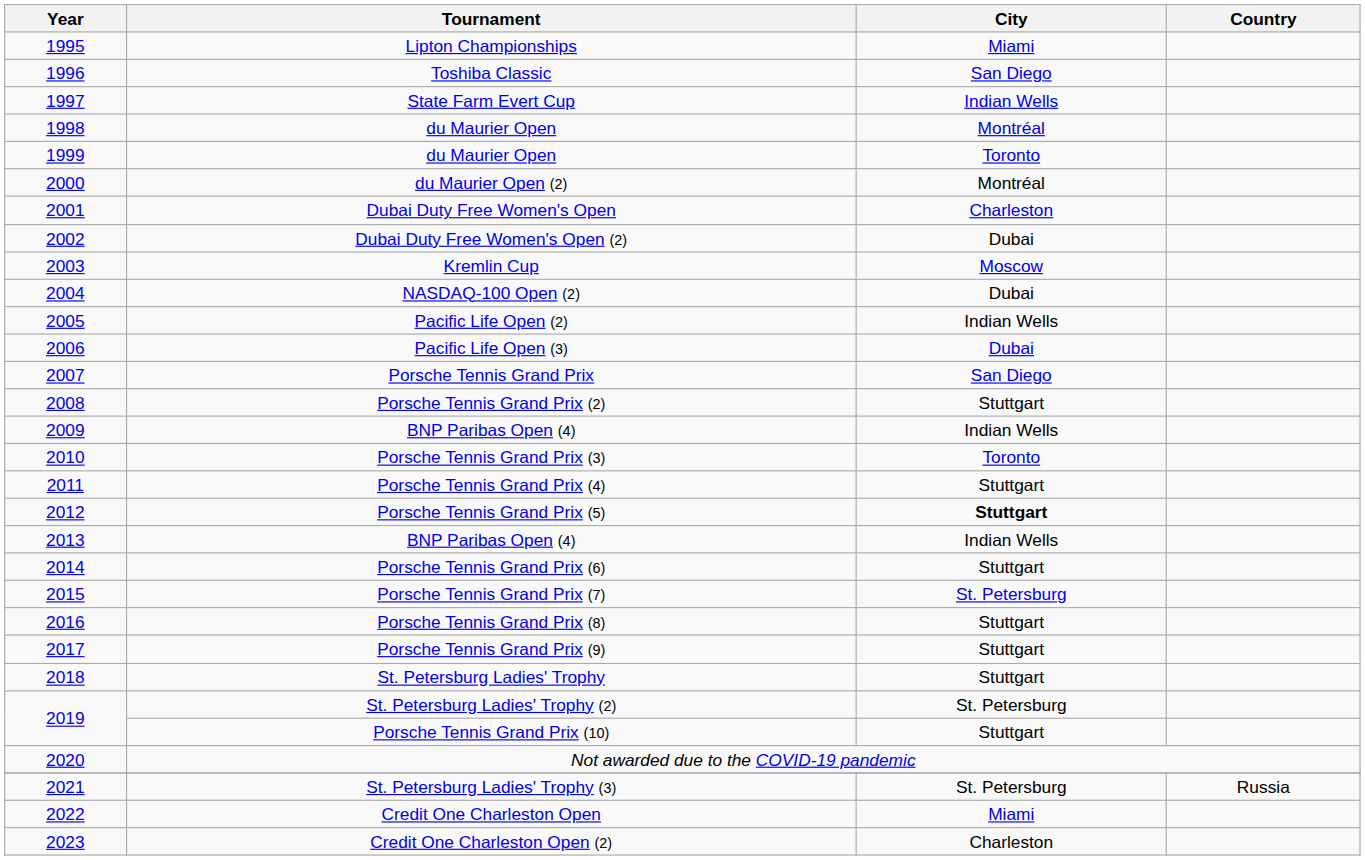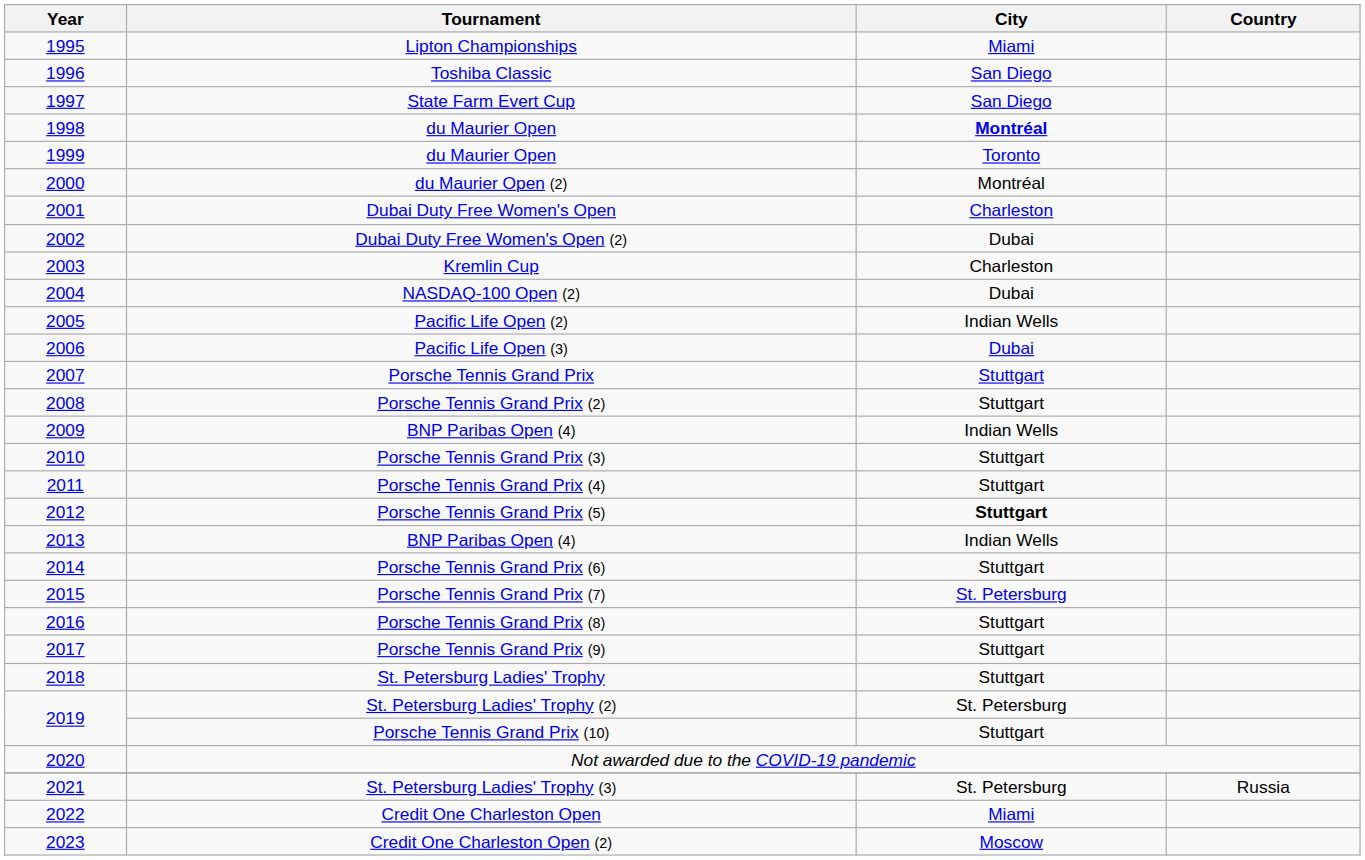 <table class="wikitable" style="width: 60%; text-align:center; font-size:95%">
 <tr>
 <th>Year</th>
 <th>Tournament</th>
 <th>City</th>
 <th>Country</th>
 </tr>
 <tr>
 <td><a href='#'>1995</a></td>
 <td><a href='#'>Lipton Championships</a></td>
 <td><a href='#'>Miami</a></td>
 <td></td>
 </tr>
 <tr>
 <td><a href='#'>1996</a></td>
 <td><a href='#'>Toshiba Classic</a></td>
 <td><a href='#'>San Diego</a></td>
 <td></td>
 </tr>
 <tr>
 <td><a href='#'>1997</a></td>
 <td><a href='#'>State Farm Evert Cup</a></td>
-<td><a href='#'>Indian Wells</a></td>
+<td><a href='#'>San Diego</a></td>
 <td></td>
 </tr>
 <tr>
 <td><a href='#'>1998</a></td>
 <td><a href='#'>du Maurier Open</a></td>
-<td><a href='#'>Montréal</a></td>
+<td><strong><a href='#'>Montréal</a></strong></td>
 <td></td>
 </tr>
 <tr>
 <td><a href='#'>1999</a></td>
 <td><a href='#'>du Maurier Open</a></td>
 <td><a href='#'>Toronto</a></td>
 <td></td>
 </tr>
 <tr>
 <td><a href='#'>2000</a></td>
 <td><a href='#'>du Maurier Open</a> <small>(2)</small></td>
 <td>Montréal</td>
 <td></td>
 </tr>
 <tr>
 <td><a href='#'>2001</a></td>
 <td><a href='#'>Dubai Duty Free Women's Open</a></td>
 <td><a href='#'>Charleston</a></td>
 <td></td>
 </tr>
 <tr>
 <td><a href='#'>2002</a></td>
 <td><a href='#'>Dubai Duty Free Women's Open</a> <small>(2)</small></td>
 <td>Dubai</td>
 <td></td>
 </tr>
 <tr>
 <td><a href='#'>2003</a></td>
 <td><a href='#'>Kremlin Cup</a></td>
-<td><a href='#'>Moscow</a></td>
+<td>Charleston</td>
 <td></td>
 </tr>
 <tr>
 <td><a href='#'>2004</a></td>
 <td><a href='#'>NASDAQ-100 Open</a> <small>(2)</small></td>
 <td>Dubai</td>
 <td></td>
 </tr>
 <tr>
 <td><a href='#'>2005</a></td>
 <td><a href='#'>Pacific Life Open</a> <small>(2)</small></td>
 <td>Indian Wells</td>
 <td></td>
 </tr>
 <tr>
 <td><a href='#'>2006</a></td>
 <td><a href='#'>Pacific Life Open</a> <small>(3)</small></td>
 <td><a href='#'>Dubai</a></td>
 <td></td>
 </tr>
 <tr>
 <td><a href='#'>2007</a></td>
 <td><a href='#'>Porsche Tennis Grand Prix</a></td>
-<td><a href='#'>San Diego</a></td>
+<td><a href='#'>Stuttgart</a></td>
 <td></td>
 </tr>
 <tr>
 <td><a href='#'>2008</a></td>
 <td><a href='#'>Porsche Tennis Grand Prix</a> <small>(2)</small></td>
 <td>Stuttgart</td>
 <td></td>
 </tr>
 <tr>
 <td><a href='#'>2009</a></td>
 <td><a href='#'>BNP Paribas Open</a> <small>(4)</small></td>
 <td>Indian Wells</td>
 <td></td>
 </tr>
 <tr>
 <td><a href='#'>2010</a></td>
 <td><a href='#'>Porsche Tennis Grand Prix</a> <small>(3)</small></td>
-<td><a href='#'>Toronto</a></td>
+<td>Stuttgart</td>
 <td></td>
 </tr>
 <tr>
 <td><a href='#'>2011</a></td>
 <td><a href='#'>Porsche Tennis Grand Prix</a> <small>(4)</small></td>
 <td>Stuttgart</td>
 <td></td>
 </tr>
 <tr>
 <td><a href='#'>2012</a></td>
 <td><a href='#'>Porsche Tennis Grand Prix</a> <small>(5)</small></td>
 <td><strong>Stuttgart</strong></td>
 <td></td>
 </tr>
 <tr>
 <td><a href='#'>2013</a></td>
 <td><a href='#'>BNP Paribas Open</a> <small>(4)</small></td>
 <td>Indian Wells</td>
 <td></td>
 </tr>
 <tr>
 <td><a href='#'>2014</a></td>
 <td><a href='#'>Porsche Tennis Grand Prix</a> <small>(6)</small></td>
 <td>Stuttgart</td>
 <td></td>
 </tr>
 <tr>
 <td><a href='#'>2015</a></td>
 <td><a href='#'>Porsche Tennis Grand Prix</a> <small>(7)</small></td>
 <td><a href='#'>St. Petersburg</a></td>
 <td></td>
 </tr>
 <tr>
 <td><a href='#'>2016</a></td>
 <td><a href='#'>Porsche Tennis Grand Prix</a> <small>(8)</small></td>
 <td>Stuttgart</td>
 <td></td>
 </tr>
 <tr>
 <td><a href='#'>2017</a></td>
 <td><a href='#'>Porsche Tennis Grand Prix</a> <small>(9)</small></td>
 <td>Stuttgart</td>
 <td></td>
 </tr>
 <tr>
 <td><a href='#'>2018</a></td>
 <td><a href='#'>St. Petersburg Ladies' Trophy</a></td>
 <td>Stuttgart</td>
 <td></td>
 </tr>
 <tr>
 <td rowspan=2><a href='#'>2019</a></td>
 <td><a href='#'>St. Petersburg Ladies' Trophy</a> <small>(2)</small></td>
 <td>St. Petersburg</td>
 <td></td>
 </tr>
 <tr>
 <td><a href='#'>Porsche Tennis Grand Prix</a> <small>(10)</small></td>
 <td>Stuttgart</td>
 <td></td>
 </tr>
 <tr>
 <td><a href='#'>2020</a></td>
 <td colspan=3 style="text-align:center;"><em>Not awarded due to the <a href='#'>COVID-19 pandemic</a></em></td>
 </tr>
 <tr>
 </tr>
 <tr>
 <td><a href='#'>2021</a></td>
 <td><a href='#'>St. Petersburg Ladies' Trophy</a> <small>(3)</small></td>
 <td>St. Petersburg</td>
 <td>Russia</td>
 </tr>
 <tr>
 <td><a href='#'>2022</a></td>
 <td><a href='#'>Credit One Charleston Open</a></td>
 <td><a href='#'>Miami</a></td>
 <td></td>
 </tr>
 <tr>
 <td><a href='#'>2023</a></td>
 <td><a href='#'>Credit One Charleston Open</a> <small>(2)</small></td>
-<td>Charleston</td>
+<td><a href='#'>Moscow</a></td>
 <td></td>
 </tr>
 </table>
